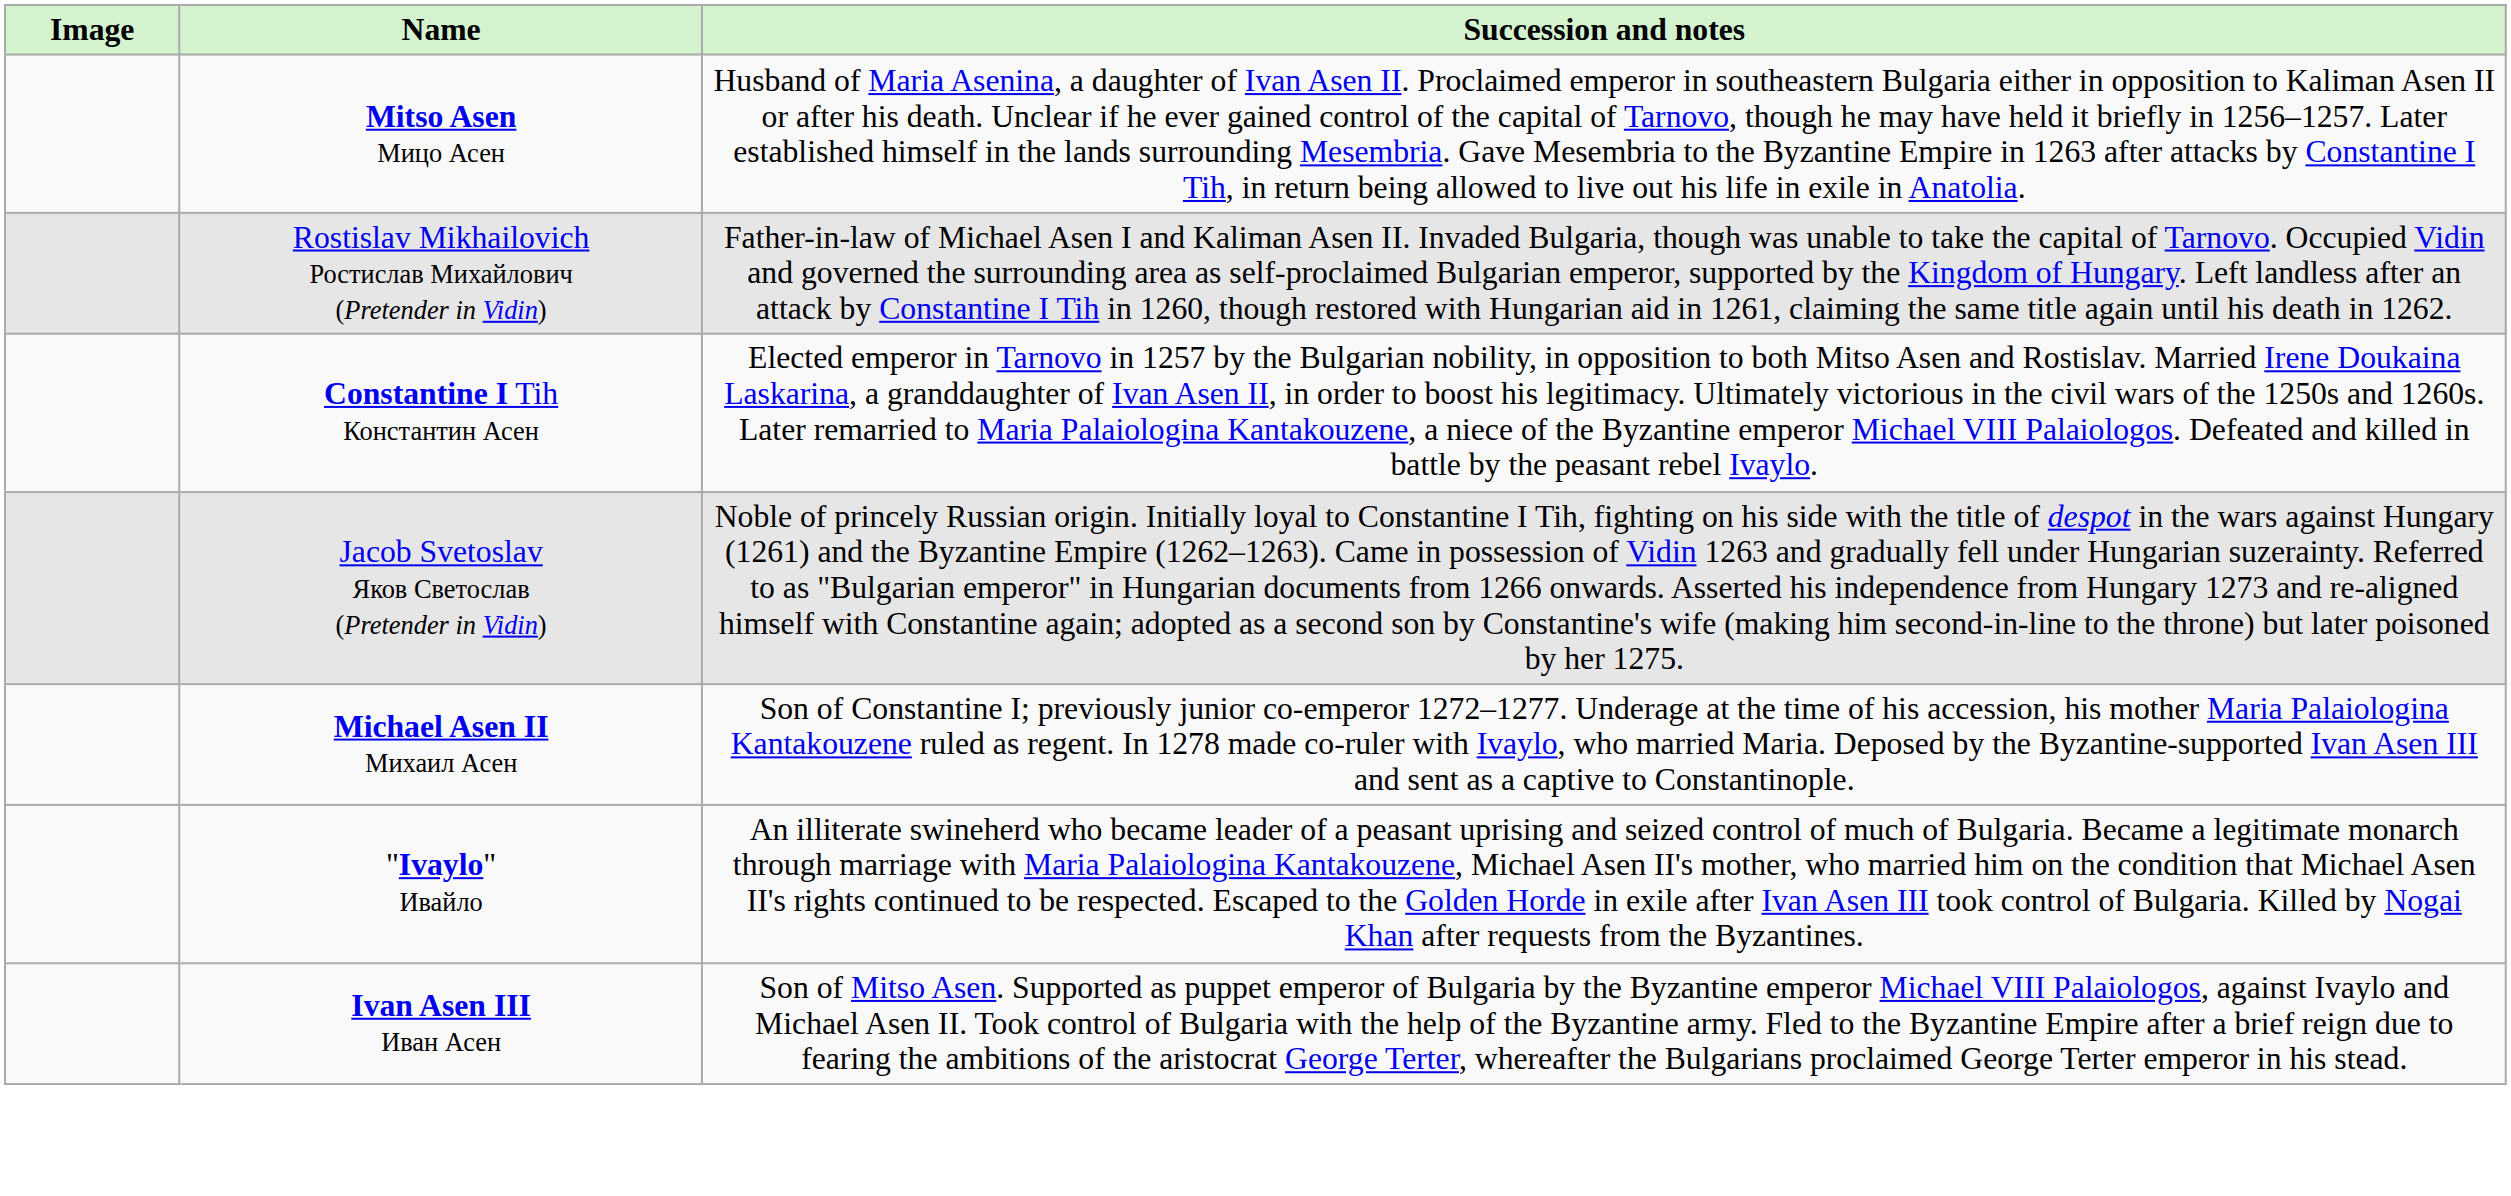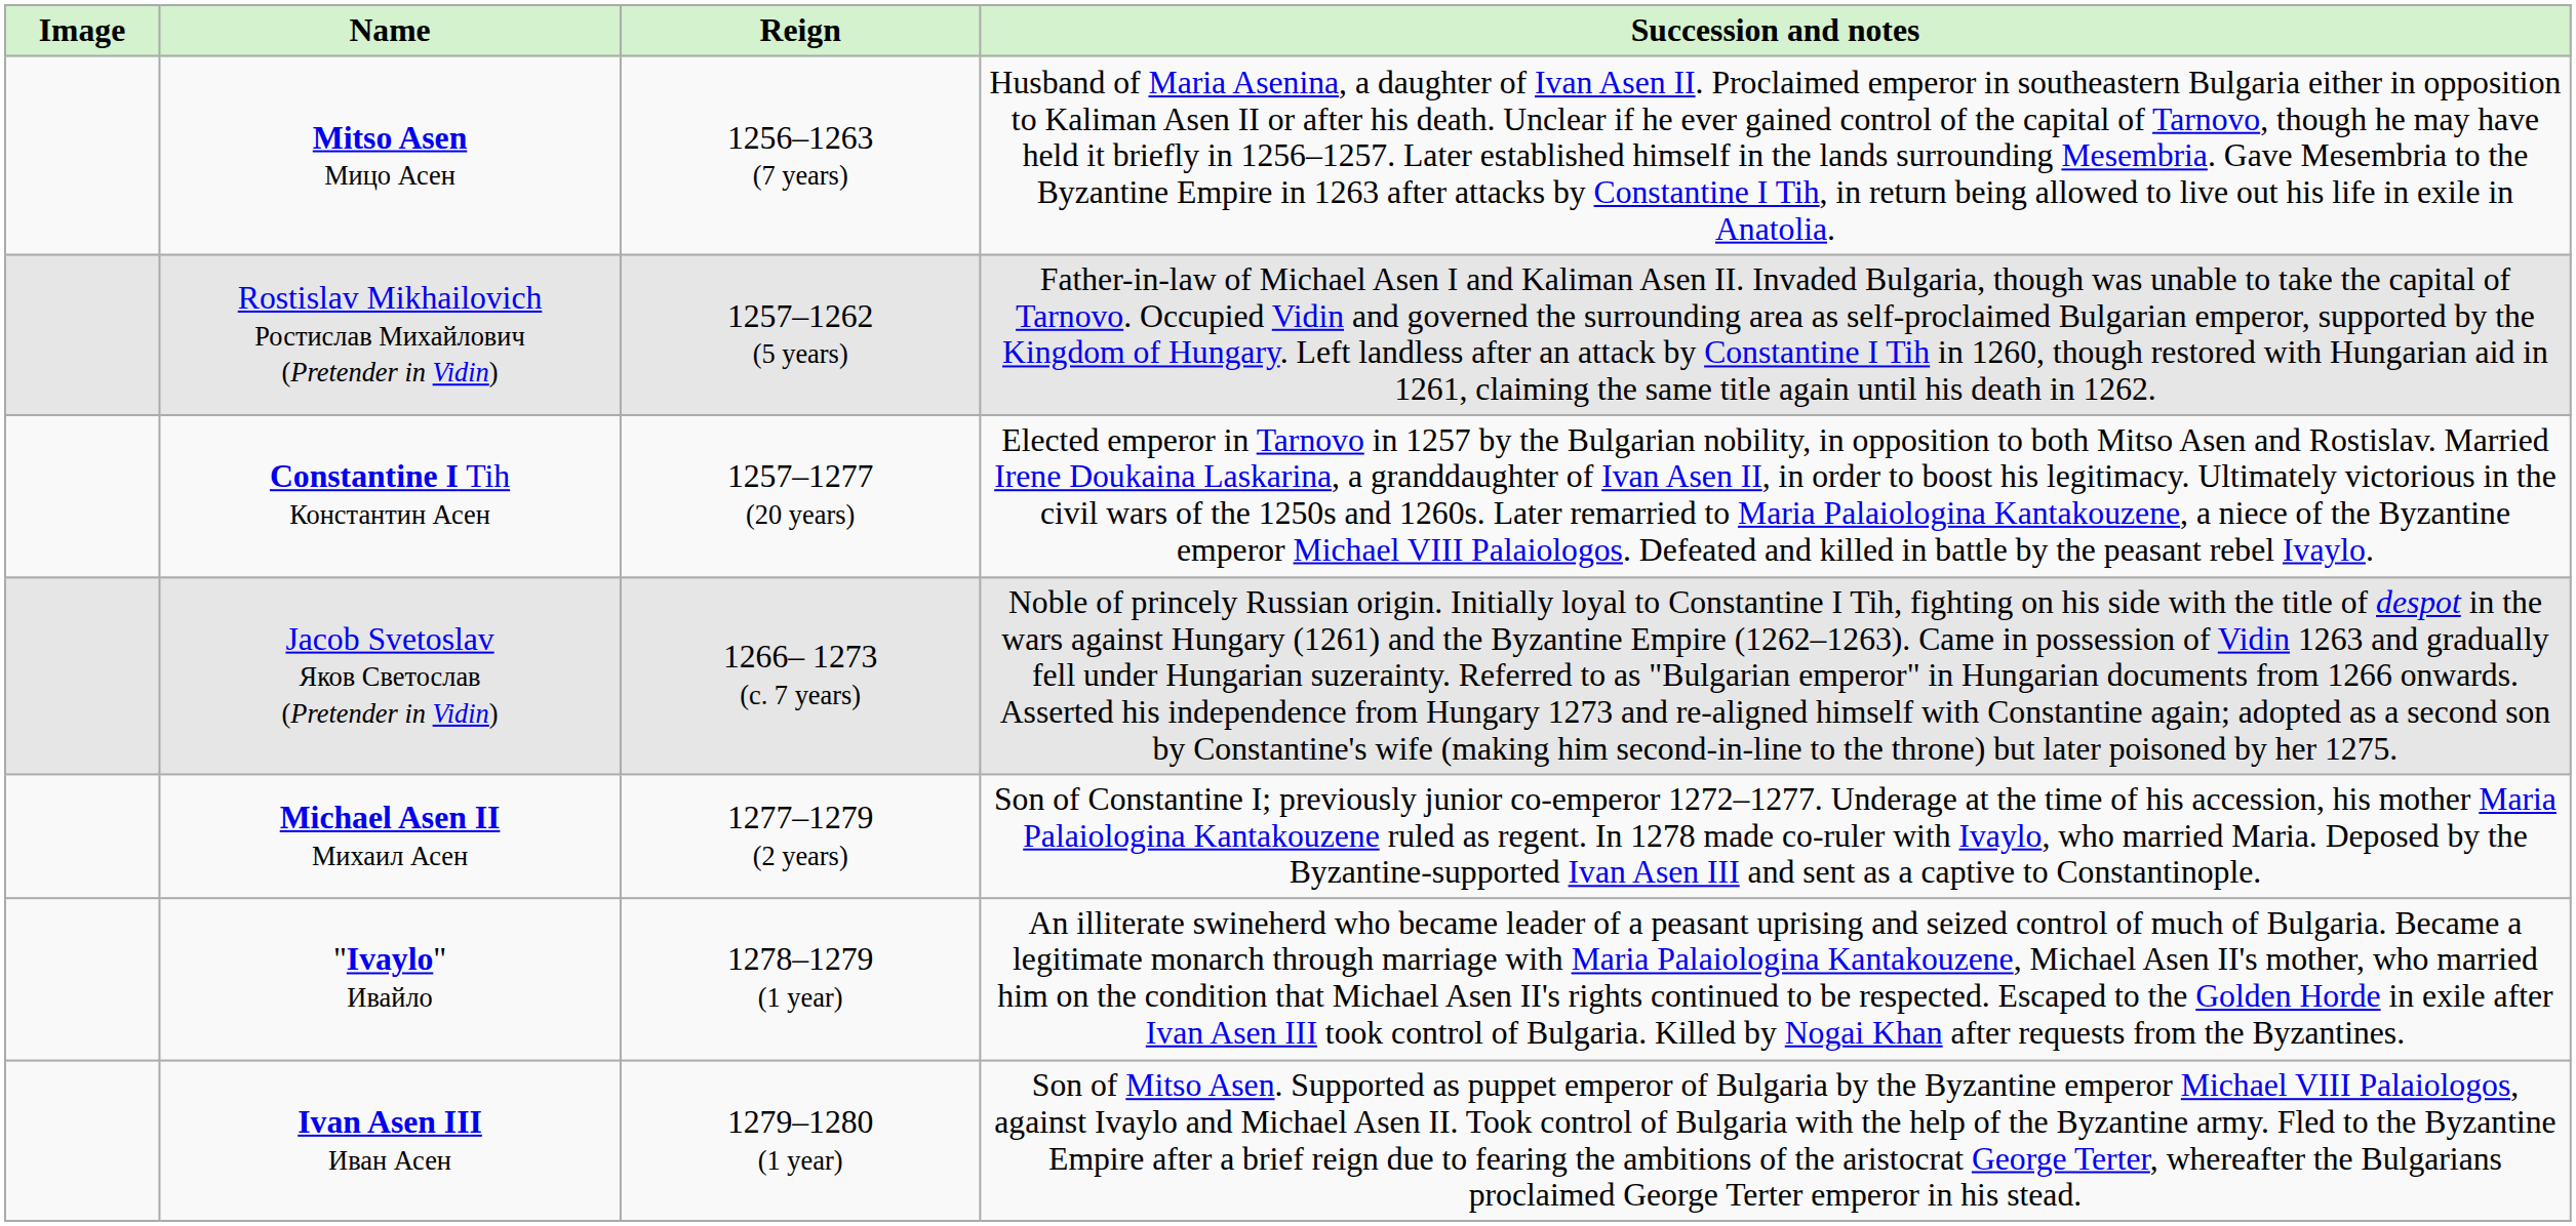 <table class="wikitable" style="width:100%; text-align:center;">
 <tr style="background:#D4F2CE;">
 <th style="background:#D4F2CE; width:6%;">Image</th>
 <th style="background:#D4F2CE; width:18%">Name</th>
+<th style="background:#D4F2CE; width:14%;">Reign</th>
 <th style="background:#D4F2CE; width:62%;">Succession and notes</th>
 </tr>
 <tr>
 <td></td>
 <td><strong><a href='#'>Mitso Asen</a></strong><br><small>Мицо Асен</small></td>
+<td>1256–1263<br><small>(7 years)</small></td>
 <td>Husband of <a href='#'>Maria Asenina</a>, a daughter of <a href='#'>Ivan Asen II</a>. Proclaimed emperor in southeastern Bulgaria either in opposition to Kaliman Asen II or after his death. Unclear if he ever gained control of the capital of <a href='#'>Tarnovo</a>, though he may have held it briefly in 1256–1257. Later established himself in the lands surrounding <a href='#'>Mesembria</a>. Gave Mesembria to the Byzantine Empire in 1263 after attacks by <a href='#'>Constantine I Tih</a>, in return being allowed to live out his life in exile in <a href='#'>Anatolia</a>.</td>
 </tr>
 <tr>
 <td style="background:#E6E6E6;"></td>
 <td style="background:#E6E6E6;"><a href='#'>Rostislav Mikhailovich</a><br><small>Ростислав Михайлович<br>(<em>Pretender in <a href='#'>Vidin</a></em>)</small></td>
+<td style="background:#E6E6E6;">1257–1262<br><small>(5 years)</small></td>
 <td style="background:#E6E6E6;">Father-in-law of Michael Asen I and Kaliman Asen II. Invaded Bulgaria, though was unable to take the capital of <a href='#'>Tarnovo</a>. Occupied <a href='#'>Vidin</a> and governed the surrounding area as self-proclaimed Bulgarian emperor, supported by the <a href='#'>Kingdom of Hungary</a>. Left landless after an attack by <a href='#'>Constantine I Tih</a> in 1260, though restored with Hungarian aid in 1261, claiming the same title again until his death in 1262.</td>
 </tr>
 <tr>
 <td></td>
 <td><a href='#'><strong>Constantine I</strong> Tih</a><br><small>Константин Асен</small></td>
+<td>1257–1277<br><small>(20 years)</small></td>
 <td>Elected emperor in <a href='#'>Tarnovo</a> in 1257 by the Bulgarian nobility, in opposition to both Mitso Asen and Rostislav. Married <a href='#'>Irene Doukaina Laskarina</a>, a granddaughter of <a href='#'>Ivan Asen II</a>, in order to boost his legitimacy. Ultimately victorious in the civil wars of the 1250s and 1260s. Later remarried to <a href='#'>Maria Palaiologina Kantakouzene</a>, a niece of the Byzantine emperor <a href='#'>Michael VIII Palaiologos</a>. Defeated and killed in battle by the peasant rebel <a href='#'>Ivaylo</a>.</td>
 </tr>
 <tr>
 <td style="background:#E6E6E6;"></td>
 <td style="background:#E6E6E6;"><a href='#'>Jacob Svetoslav</a><br><small>Яков Светослав<br>(<em>Pretender in <a href='#'>Vidin</a></em>)</small></td>
+<td style="background:#E6E6E6;">1266– 1273<br><small>(c. 7 years)</small></td>
 <td style="background:#E6E6E6;">Noble of princely Russian origin. Initially loyal to Constantine I Tih, fighting on his side with the title of <em><a href='#'>despot</a></em> in the wars against Hungary (1261) and the Byzantine Empire (1262–1263). Came in possession of <a href='#'>Vidin</a>  1263 and gradually fell under Hungarian suzerainty. Referred to as "Bulgarian emperor" in Hungarian documents from 1266 onwards. Asserted his independence from Hungary  1273 and re-aligned himself with Constantine again; adopted as a second son by Constantine's wife (making him second-in-line to the throne) but later poisoned by her  1275.</td>
 </tr>
 <tr>
 <td></td>
 <td><strong><a href='#'>Michael Asen II</a></strong><br><small>Михаил Асен</small></td>
+<td>1277–1279<br><small>(2 years)</small></td>
 <td>Son of Constantine I; previously junior co-emperor  1272–1277. Underage at the time of his accession, his mother <a href='#'>Maria Palaiologina Kantakouzene</a> ruled as regent. In 1278 made co-ruler with <a href='#'>Ivaylo</a>, who married Maria. Deposed by the Byzantine-supported <a href='#'>Ivan Asen III</a> and sent as a captive to Constantinople.</td>
 </tr>
 <tr>
 <td></td>
 <td>"<strong><a href='#'>Ivaylo</a></strong>"<br><small>Ивайло</small></td>
+<td>1278–1279<br><small>(1 year)</small></td>
 <td>An illiterate swineherd who became leader of a peasant uprising and seized control of much of Bulgaria. Became a legitimate monarch through marriage with <a href='#'>Maria Palaiologina Kantakouzene</a>, Michael Asen II's mother, who married him on the condition that Michael Asen II's rights continued to be respected. Escaped to the <a href='#'>Golden Horde</a> in exile after <a href='#'>Ivan Asen III</a> took control of Bulgaria. Killed by <a href='#'>Nogai Khan</a> after requests from the Byzantines.</td>
 </tr>
 <tr>
 <td></td>
 <td><strong><a href='#'>Ivan Asen III</a></strong><br><small>Иван Асен</small></td>
+<td>1279–1280<br><small>(1 year)</small></td>
 <td>Son of <a href='#'>Mitso Asen</a>. Supported as puppet emperor of Bulgaria by the Byzantine emperor <a href='#'>Michael VIII Palaiologos</a>, against Ivaylo and Michael Asen II. Took control of Bulgaria with the help of the Byzantine army. Fled to the Byzantine Empire after a brief reign due to fearing the ambitions of the aristocrat <a href='#'>George Terter</a>, whereafter the Bulgarians proclaimed George Terter emperor in his stead.</td>
 </tr>
 </table>
